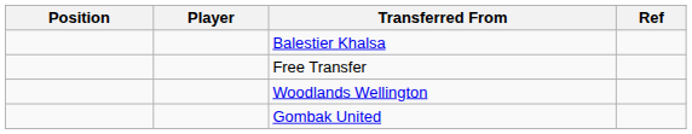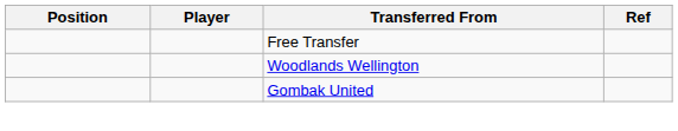 <table class="wikitable sortable" style="width:75%; text-align:center; font-size:95%; text-align:left;">
 <tr>
 <th><strong>Position</strong></th>
 <th><strong>Player</strong></th>
 <th><strong>Transferred From</strong></th>
 <th><strong>Ref</strong></th>
-</tr>
-<tr>
-<td></td>
-<td></td>
-<td> <a href='#'>Balestier Khalsa</a></td>
-<td></td>
 </tr>
 <tr>
 <td></td>
 <td></td>
 <td>Free Transfer</td>
 <td></td>
 </tr>
 <tr>
 <td></td>
 <td></td>
 <td> <a href='#'>Woodlands Wellington</a></td>
 <td></td>
 </tr>
 <tr>
 <td></td>
 <td></td>
 <td> <a href='#'>Gombak United</a></td>
 <td></td>
 </tr>
 </table>
